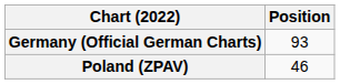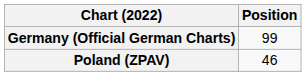 <table class="wikitable plainrowheaders" style="text-align:center">
 <tr>
 <th scope="col">Chart (2022)</th>
 <th scope="col">Position</th>
 </tr>
 <tr>
 <th scope="row">Germany (Official German Charts)</th>
-<td>93</td>
+<td>99</td>
 </tr>
 <tr>
 <th scope="row">Poland (ZPAV)</th>
 <td>46</td>
 </tr>
 </table>
